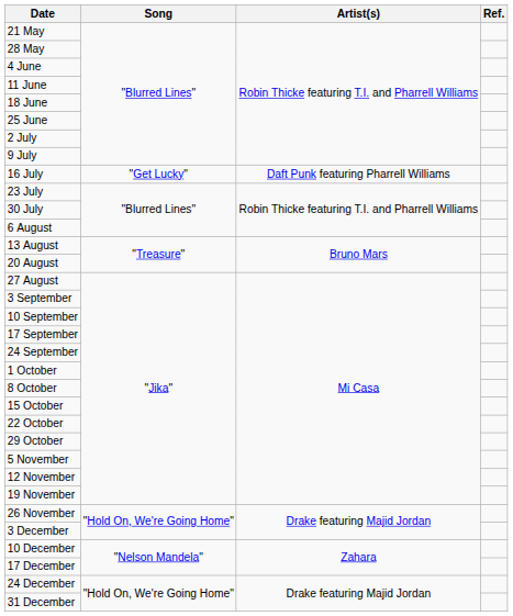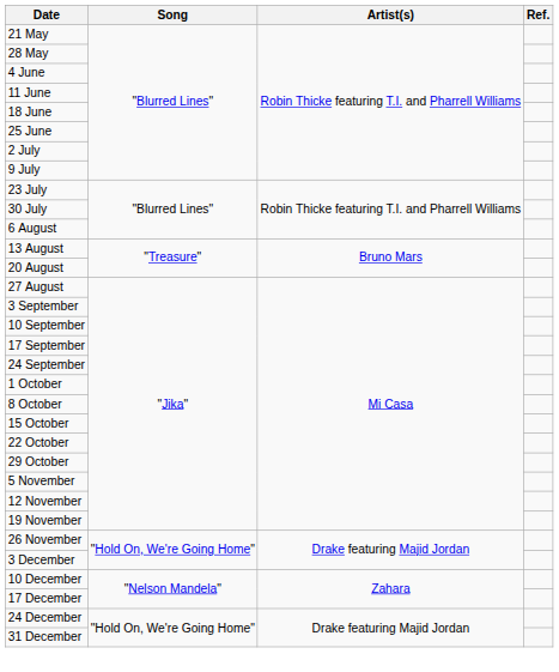 <table class="wikitable">
 <tr>
 <th style="text-align: center;">Date</th>
 <th style="text-align: center;">Song</th>
 <th style="text-align: center;">Artist(s)</th>
 <th style="text-align: center;">Ref.</th>
 </tr>
 <tr>
 <td>21 May</td>
 <td rowspan="8" style="text-align: center;">"<a href='#'>Blurred Lines</a>"</td>
 <td rowspan="8" style="text-align: center;"><a href='#'>Robin Thicke</a> featuring <a href='#'>T.I.</a> and <a href='#'>Pharrell Williams</a></td>
 <td style="text-align: center;"></td>
 </tr>
 <tr>
 <td>28 May</td>
 <td style="text-align: center;"></td>
 </tr>
 <tr>
 <td>4 June</td>
 <td style="text-align: center;"></td>
 </tr>
 <tr>
 <td>11 June</td>
 <td style="text-align: center;"></td>
 </tr>
 <tr>
 <td>18 June</td>
 <td style="text-align: center;"></td>
 </tr>
 <tr>
 <td>25 June</td>
 <td style="text-align: center;"></td>
 </tr>
 <tr>
 <td>2 July</td>
 <td style="text-align: center;"></td>
 </tr>
 <tr>
 <td>9 July</td>
-<td style="text-align: center;"></td>
-</tr>
-<tr>
-<td>16 July</td>
-<td style="text-align: center;">"<a href='#'>Get Lucky</a>"</td>
-<td style="text-align: center;"><a href='#'>Daft Punk</a> featuring Pharrell Williams</td>
 <td style="text-align: center;"></td>
 </tr>
 <tr>
 <td>23 July</td>
 <td rowspan="3" style="text-align: center;">"Blurred Lines"</td>
 <td rowspan="3" style="text-align: center;">Robin Thicke featuring T.I. and Pharrell Williams</td>
 <td style="text-align: center;"></td>
 </tr>
 <tr>
 <td>30 July</td>
 <td style="text-align: center;"></td>
 </tr>
 <tr>
 <td>6 August</td>
 <td style="text-align: center;"></td>
 </tr>
 <tr>
 <td>13 August</td>
 <td rowspan="2" style="text-align: center;">"<a href='#'>Treasure</a>"</td>
 <td rowspan="2" style="text-align: center;"><a href='#'>Bruno Mars</a></td>
 <td style="text-align: center;"></td>
 </tr>
 <tr>
 <td>20 August</td>
 <td style="text-align: center;"></td>
 </tr>
 <tr>
 <td>27 August</td>
 <td rowspan="13" style="text-align: center;">"<a href='#'>Jika</a>"</td>
 <td rowspan="13" style="text-align: center;"><a href='#'>Mi Casa</a></td>
 <td style="text-align: center;"></td>
 </tr>
 <tr>
 <td>3 September</td>
 <td style="text-align: center;"></td>
 </tr>
 <tr>
 <td>10 September</td>
 <td style="text-align: center;"></td>
 </tr>
 <tr>
 <td>17 September</td>
 <td style="text-align: center;"></td>
 </tr>
 <tr>
 <td>24 September</td>
 <td style="text-align: center;"></td>
 </tr>
 <tr>
 <td>1 October</td>
 <td style="text-align: center;"></td>
 </tr>
 <tr>
 <td>8 October</td>
 <td style="text-align: center;"></td>
 </tr>
 <tr>
 <td>15 October</td>
 <td style="text-align: center;"></td>
 </tr>
 <tr>
 <td>22 October</td>
 <td style="text-align: center;"></td>
 </tr>
 <tr>
 <td>29 October</td>
 <td style="text-align: center;"></td>
 </tr>
 <tr>
 <td>5 November</td>
 <td style="text-align: center;"></td>
 </tr>
 <tr>
 <td>12 November</td>
 <td style="text-align: center;"></td>
 </tr>
 <tr>
 <td>19 November</td>
 <td style="text-align: center;"></td>
 </tr>
 <tr>
 <td>26 November</td>
 <td rowspan="2" style="text-align: center;">"<a href='#'>Hold On, We're Going Home</a>"</td>
 <td rowspan="2" style="text-align: center;"><a href='#'>Drake</a> featuring <a href='#'>Majid Jordan</a></td>
 <td style="text-align: center;"></td>
 </tr>
 <tr>
 <td>3 December</td>
 <td style="text-align: center;"></td>
 </tr>
 <tr>
 <td>10 December</td>
 <td rowspan="2" style="text-align: center;">"<a href='#'>Nelson Mandela</a>"</td>
 <td rowspan="2" style="text-align: center;"><a href='#'>Zahara</a></td>
 <td style="text-align: center;"></td>
 </tr>
 <tr>
 <td>17 December</td>
 <td style="text-align: center;"></td>
 </tr>
 <tr>
 <td>24 December</td>
 <td rowspan="2" style="text-align: center;">"Hold On, We're Going Home"</td>
 <td rowspan="2" style="text-align: center;">Drake featuring Majid Jordan</td>
 <td style="text-align: center;"></td>
 </tr>
 <tr>
 <td>31 December</td>
 <td style="text-align: center;"></td>
 </tr>
 </table>
